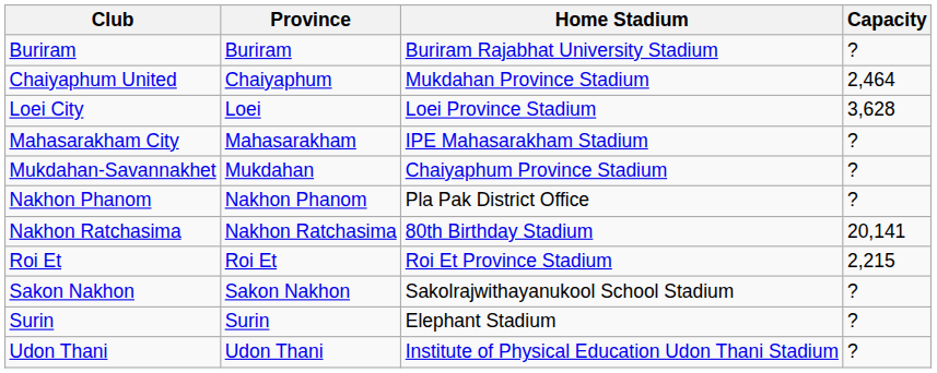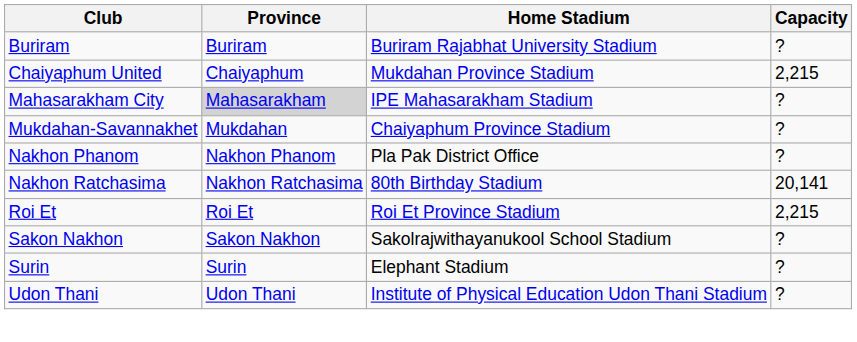 <table class="wikitable">
 <tr>
 <th>Club</th>
 <th>Province</th>
 <th>Home Stadium</th>
 <th>Capacity</th>
 </tr>
 <tr>
 <td><a href='#'>Buriram</a></td>
 <td><a href='#'>Buriram</a></td>
 <td><a href='#'>Buriram Rajabhat University Stadium</a></td>
 <td>?</td>
 </tr>
 <tr>
 <td><a href='#'>Chaiyaphum United</a></td>
 <td><a href='#'>Chaiyaphum</a></td>
 <td><a href='#'>Mukdahan Province Stadium</a></td>
-<td>2,464</td>
-</tr>
-<tr>
-<td><a href='#'>Loei City</a></td>
-<td><a href='#'>Loei</a></td>
-<td><a href='#'>Loei Province Stadium</a></td>
-<td>3,628</td>
+<td>2,215</td>
 </tr>
 <tr>
 <td><a href='#'>Mahasarakham City</a></td>
-<td><a href='#'>Mahasarakham</a></td>
+<td style="background: lightgrey;"><a href='#'>Mahasarakham</a></td>
 <td><a href='#'>IPE Mahasarakham Stadium</a></td>
 <td>?</td>
 </tr>
 <tr>
 <td><a href='#'>Mukdahan-Savannakhet</a></td>
 <td><a href='#'>Mukdahan</a></td>
 <td><a href='#'>Chaiyaphum Province Stadium</a></td>
 <td>?</td>
 </tr>
 <tr>
 <td><a href='#'>Nakhon Phanom</a></td>
 <td><a href='#'>Nakhon Phanom</a></td>
 <td>Pla Pak District Office</td>
 <td>?</td>
 </tr>
 <tr>
 <td><a href='#'>Nakhon Ratchasima</a></td>
 <td><a href='#'>Nakhon Ratchasima</a></td>
 <td><a href='#'>80th Birthday Stadium</a></td>
 <td>20,141</td>
 </tr>
 <tr>
 <td><a href='#'>Roi Et</a></td>
 <td><a href='#'>Roi Et</a></td>
 <td><a href='#'>Roi Et Province Stadium</a></td>
 <td>2,215</td>
 </tr>
 <tr>
 <td><a href='#'>Sakon Nakhon</a></td>
 <td><a href='#'>Sakon Nakhon</a></td>
 <td>Sakolrajwithayanukool School Stadium</td>
 <td>?</td>
 </tr>
 <tr>
 <td><a href='#'>Surin</a></td>
 <td><a href='#'>Surin</a></td>
 <td>Elephant Stadium</td>
 <td>?</td>
 </tr>
 <tr>
 <td><a href='#'>Udon Thani</a></td>
 <td><a href='#'>Udon Thani</a></td>
 <td><a href='#'>Institute of Physical Education Udon Thani Stadium</a></td>
 <td>?</td>
 </tr>
 </table>
